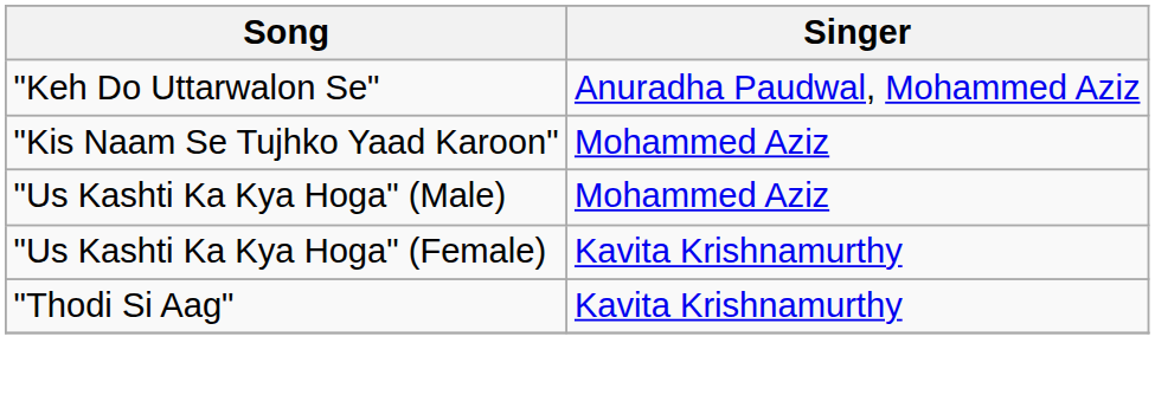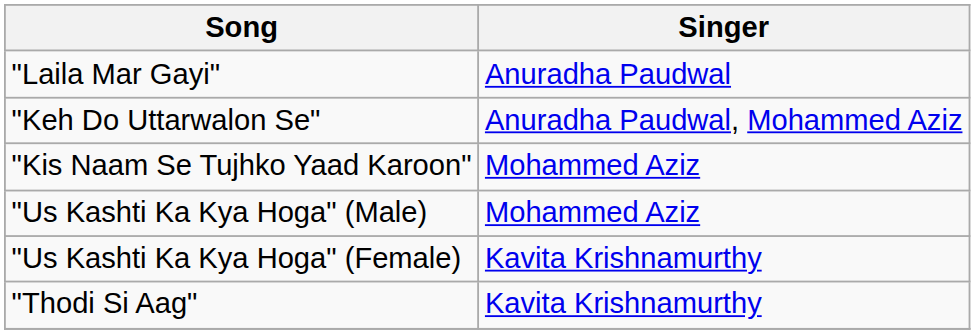 <table class="wikitable">
 <tr>
 <th>Song</th>
 <th>Singer</th>
+</tr>
+<tr>
+<td>"Laila Mar Gayi"</td>
+<td><a href='#'>Anuradha Paudwal</a></td>
 </tr>
 <tr>
 <td>"Keh Do Uttarwalon Se"</td>
 <td><a href='#'>Anuradha Paudwal</a>, <a href='#'>Mohammed Aziz</a></td>
 </tr>
 <tr>
 <td>"Kis Naam Se Tujhko Yaad Karoon"</td>
 <td><a href='#'>Mohammed Aziz</a></td>
 </tr>
 <tr>
 <td>"Us Kashti Ka Kya Hoga" (Male)</td>
 <td><a href='#'>Mohammed Aziz</a></td>
 </tr>
 <tr>
 <td>"Us Kashti Ka Kya Hoga" (Female)</td>
 <td><a href='#'>Kavita Krishnamurthy</a></td>
 </tr>
 <tr>
 <td>"Thodi Si Aag"</td>
 <td><a href='#'>Kavita Krishnamurthy</a></td>
 </tr>
 <tr>
 </tr>
 </table>
